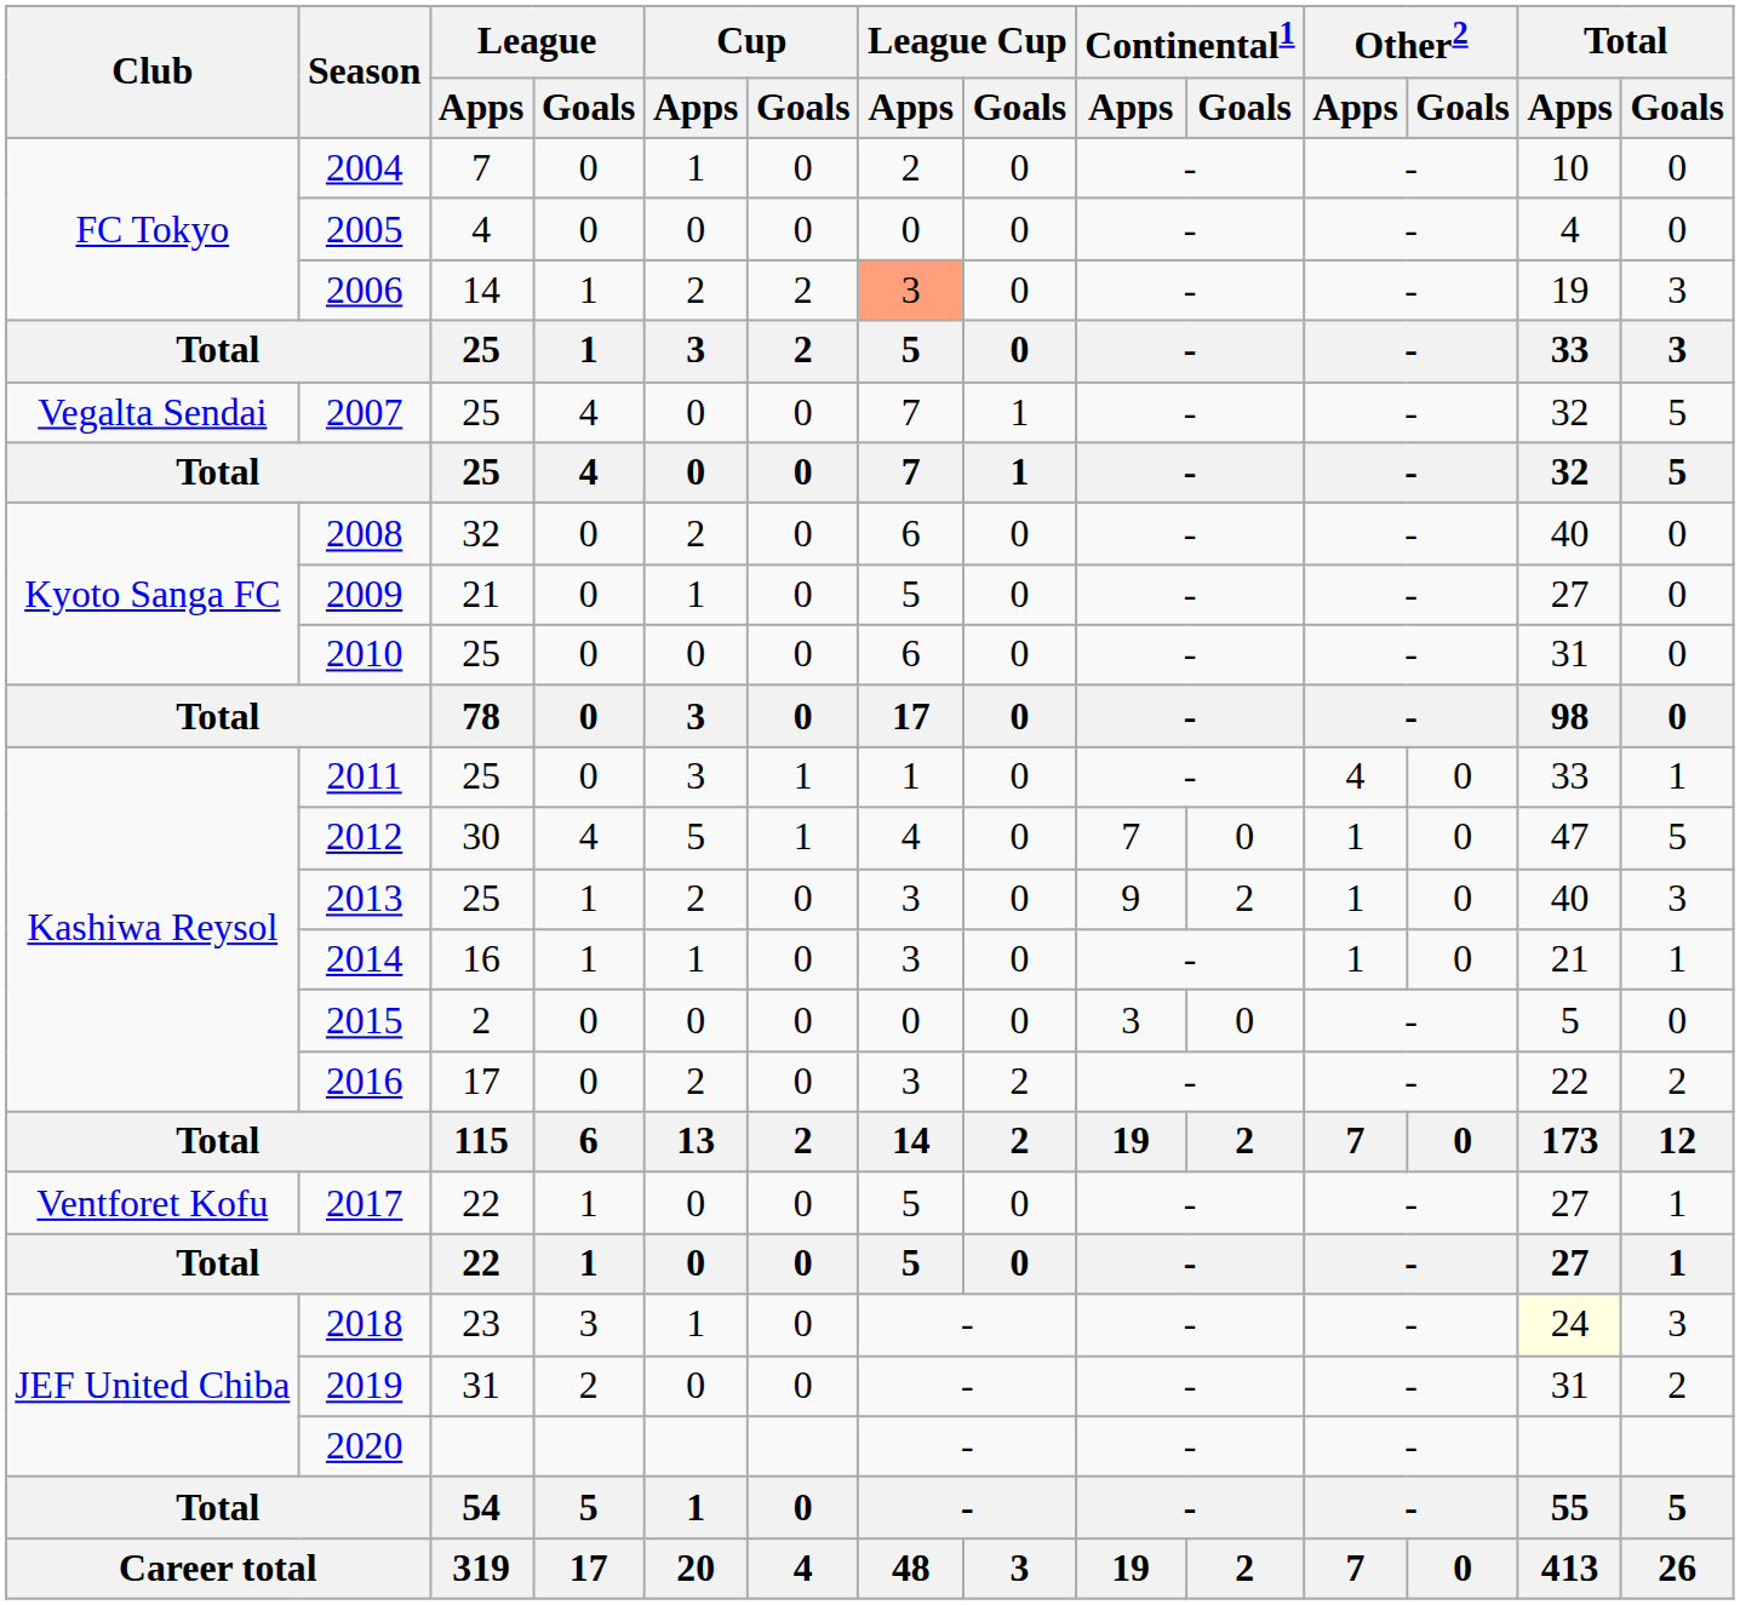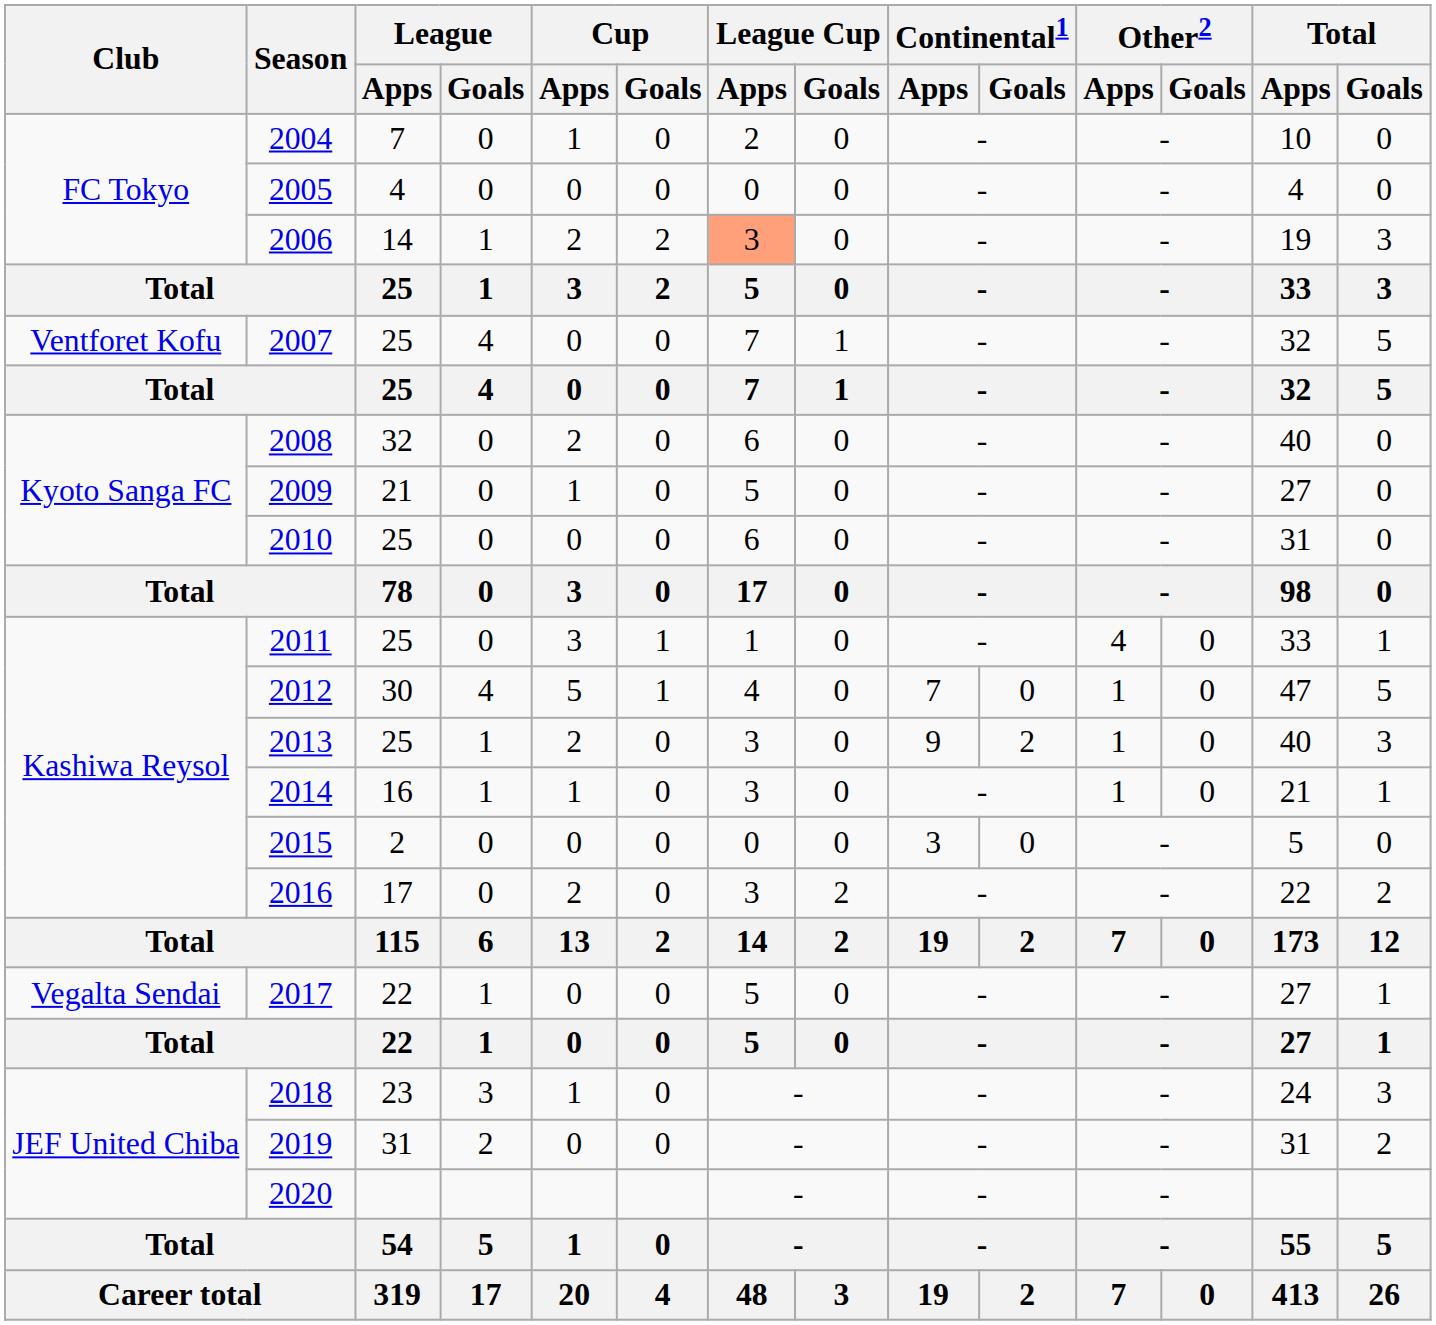 <table class="wikitable" style="text-align:center;">
 <tr>
 <th rowspan="2">Club</th>
 <th rowspan="2">Season</th>
 <th colspan="2">League</th>
 <th colspan="2">Cup</th>
 <th colspan="2">League Cup</th>
 <th colspan="2">Continental<sup><a href='#'>1</a></sup></th>
 <th colspan="2">Other<sup><a href='#'>2</a></sup></th>
 <th colspan="2">Total</th>
 </tr>
 <tr>
 <th>Apps</th>
 <th>Goals</th>
 <th>Apps</th>
 <th>Goals</th>
 <th>Apps</th>
 <th>Goals</th>
 <th>Apps</th>
 <th>Goals</th>
 <th>Apps</th>
 <th>Goals</th>
 <th>Apps</th>
 <th>Goals</th>
 </tr>
 <tr>
 <td rowspan="3"><a href='#'>FC Tokyo</a></td>
 <td><a href='#'>2004</a></td>
 <td>7</td>
 <td>0</td>
 <td>1</td>
 <td>0</td>
 <td>2</td>
 <td>0</td>
 <td colspan="2">-</td>
 <td colspan="2">-</td>
 <td>10</td>
 <td>0</td>
 </tr>
 <tr>
 <td><a href='#'>2005</a></td>
 <td>4</td>
 <td>0</td>
 <td>0</td>
 <td>0</td>
 <td>0</td>
 <td>0</td>
 <td colspan="2">-</td>
 <td colspan="2">-</td>
 <td>4</td>
 <td>0</td>
 </tr>
 <tr>
 <td><a href='#'>2006</a></td>
 <td>14</td>
 <td>1</td>
 <td>2</td>
 <td>2</td>
 <td style="background: lightsalmon;">3</td>
 <td>0</td>
 <td colspan="2">-</td>
 <td colspan="2">-</td>
 <td>19</td>
 <td>3</td>
 </tr>
 <tr>
 <th colspan="2">Total</th>
 <th>25</th>
 <th>1</th>
 <th>3</th>
 <th>2</th>
 <th>5</th>
 <th>0</th>
 <th colspan="2">-</th>
 <th colspan="2">-</th>
 <th>33</th>
 <th>3</th>
 </tr>
 <tr>
-<td><a href='#'>Vegalta Sendai</a></td>
+<td rowspan="1"><a href='#'>Ventforet Kofu</a></td>
 <td><a href='#'>2007</a></td>
 <td>25</td>
 <td>4</td>
 <td>0</td>
 <td>0</td>
 <td>7</td>
 <td>1</td>
 <td colspan="2">-</td>
 <td colspan="2">-</td>
 <td>32</td>
 <td>5</td>
 </tr>
 <tr>
 <th colspan="2">Total</th>
 <th>25</th>
 <th>4</th>
 <th>0</th>
 <th>0</th>
 <th>7</th>
 <th>1</th>
 <th colspan="2">-</th>
 <th colspan="2">-</th>
 <th>32</th>
 <th>5</th>
 </tr>
 <tr>
 <td rowspan="3"><a href='#'>Kyoto Sanga FC</a></td>
 <td><a href='#'>2008</a></td>
 <td>32</td>
 <td>0</td>
 <td>2</td>
 <td>0</td>
 <td>6</td>
 <td>0</td>
 <td colspan="2">-</td>
 <td colspan="2">-</td>
 <td>40</td>
 <td>0</td>
 </tr>
 <tr>
 <td><a href='#'>2009</a></td>
 <td>21</td>
 <td>0</td>
 <td>1</td>
 <td>0</td>
 <td>5</td>
 <td>0</td>
 <td colspan="2">-</td>
 <td colspan="2">-</td>
 <td>27</td>
 <td>0</td>
 </tr>
 <tr>
 <td><a href='#'>2010</a></td>
 <td>25</td>
 <td>0</td>
 <td>0</td>
 <td>0</td>
 <td>6</td>
 <td>0</td>
 <td colspan="2">-</td>
 <td colspan="2">-</td>
 <td>31</td>
 <td>0</td>
 </tr>
 <tr>
 <th colspan="2">Total</th>
 <th>78</th>
 <th>0</th>
 <th>3</th>
 <th>0</th>
 <th>17</th>
 <th>0</th>
 <th colspan="2">-</th>
 <th colspan="2">-</th>
 <th>98</th>
 <th>0</th>
 </tr>
 <tr>
 <td rowspan="6"><a href='#'>Kashiwa Reysol</a></td>
 <td><a href='#'>2011</a></td>
 <td>25</td>
 <td>0</td>
 <td>3</td>
 <td>1</td>
 <td>1</td>
 <td>0</td>
 <td colspan="2">-</td>
 <td>4</td>
 <td>0</td>
 <td>33</td>
 <td>1</td>
 </tr>
 <tr>
 <td><a href='#'>2012</a></td>
 <td>30</td>
 <td>4</td>
 <td>5</td>
 <td>1</td>
 <td>4</td>
 <td>0</td>
 <td>7</td>
 <td>0</td>
 <td>1</td>
 <td>0</td>
 <td>47</td>
 <td>5</td>
 </tr>
 <tr>
 <td><a href='#'>2013</a></td>
 <td>25</td>
 <td>1</td>
 <td>2</td>
 <td>0</td>
 <td>3</td>
 <td>0</td>
 <td>9</td>
 <td>2</td>
 <td>1</td>
 <td>0</td>
 <td>40</td>
 <td>3</td>
 </tr>
 <tr>
 <td><a href='#'>2014</a></td>
 <td>16</td>
 <td>1</td>
 <td>1</td>
 <td>0</td>
 <td>3</td>
 <td>0</td>
 <td colspan="2">-</td>
 <td>1</td>
 <td>0</td>
 <td>21</td>
 <td>1</td>
 </tr>
 <tr>
 <td><a href='#'>2015</a></td>
 <td>2</td>
 <td>0</td>
 <td>0</td>
 <td>0</td>
 <td>0</td>
 <td>0</td>
 <td>3</td>
 <td>0</td>
 <td colspan="2">-</td>
 <td>5</td>
 <td>0</td>
 </tr>
 <tr>
 <td><a href='#'>2016</a></td>
 <td>17</td>
 <td>0</td>
 <td>2</td>
 <td>0</td>
 <td>3</td>
 <td>2</td>
 <td colspan="2">-</td>
 <td colspan="2">-</td>
 <td>22</td>
 <td>2</td>
 </tr>
 <tr>
 <th colspan="2">Total</th>
 <th>115</th>
 <th>6</th>
 <th>13</th>
 <th>2</th>
 <th>14</th>
 <th>2</th>
 <th>19</th>
 <th>2</th>
 <th>7</th>
 <th>0</th>
 <th>173</th>
 <th>12</th>
 </tr>
 <tr>
-<td rowspan="1"><a href='#'>Ventforet Kofu</a></td>
+<td><a href='#'>Vegalta Sendai</a></td>
 <td><a href='#'>2017</a></td>
 <td>22</td>
 <td>1</td>
 <td>0</td>
 <td>0</td>
 <td>5</td>
 <td>0</td>
 <td colspan="2">-</td>
 <td colspan="2">-</td>
 <td>27</td>
 <td>1</td>
 </tr>
 <tr>
 <th colspan="2">Total</th>
 <th>22</th>
 <th>1</th>
 <th>0</th>
 <th>0</th>
 <th>5</th>
 <th>0</th>
 <th colspan="2">-</th>
 <th colspan="2">-</th>
 <th>27</th>
 <th>1</th>
 </tr>
 <tr>
 <td rowspan="3"><a href='#'>JEF United Chiba</a></td>
 <td><a href='#'>2018</a></td>
 <td>23</td>
 <td>3</td>
 <td>1</td>
 <td>0</td>
 <td colspan="2">-</td>
 <td colspan="2">-</td>
 <td colspan="2">-</td>
-<td style="background: lightyellow;">24</td>
+<td>24</td>
 <td>3</td>
 </tr>
 <tr>
 <td><a href='#'>2019</a></td>
 <td>31</td>
 <td>2</td>
 <td>0</td>
 <td>0</td>
 <td colspan="2">-</td>
 <td colspan="2">-</td>
 <td colspan="2">-</td>
 <td>31</td>
 <td>2</td>
 </tr>
 <tr>
 <td><a href='#'>2020</a></td>
 <td></td>
 <td></td>
 <td></td>
 <td></td>
 <td colspan="2">-</td>
 <td colspan="2">-</td>
 <td colspan="2">-</td>
 <td></td>
 <td></td>
 </tr>
 <tr>
 <th colspan="2">Total</th>
 <th>54</th>
 <th>5</th>
 <th>1</th>
 <th>0</th>
 <th colspan="2">-</th>
 <th colspan="2">-</th>
 <th colspan="2">-</th>
 <th>55</th>
 <th>5</th>
 </tr>
 <tr>
 <th colspan="2">Career total</th>
 <th>319</th>
 <th>17</th>
 <th>20</th>
 <th>4</th>
 <th>48</th>
 <th>3</th>
 <th>19</th>
 <th>2</th>
 <th>7</th>
 <th>0</th>
 <th>413</th>
 <th>26</th>
 </tr>
 </table>
